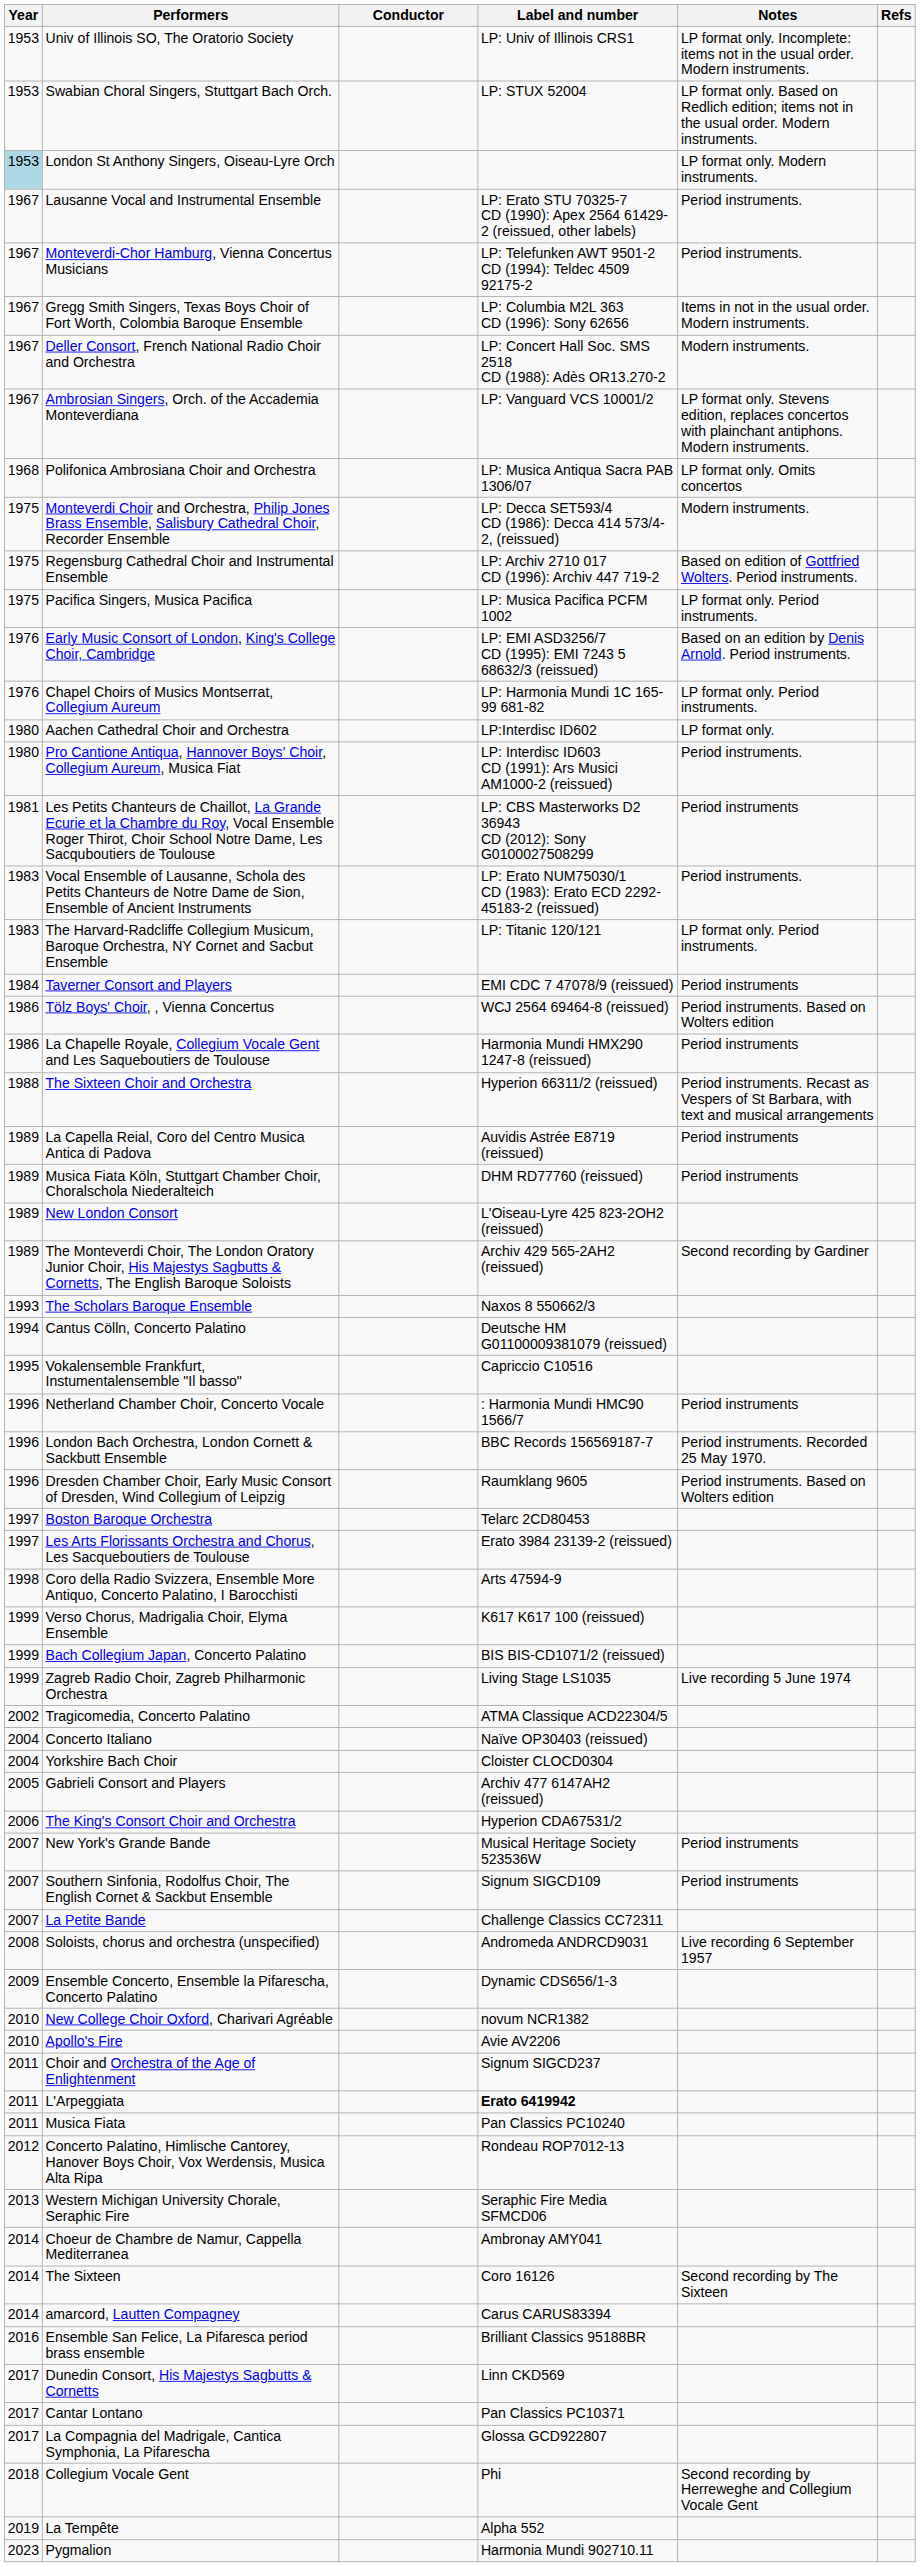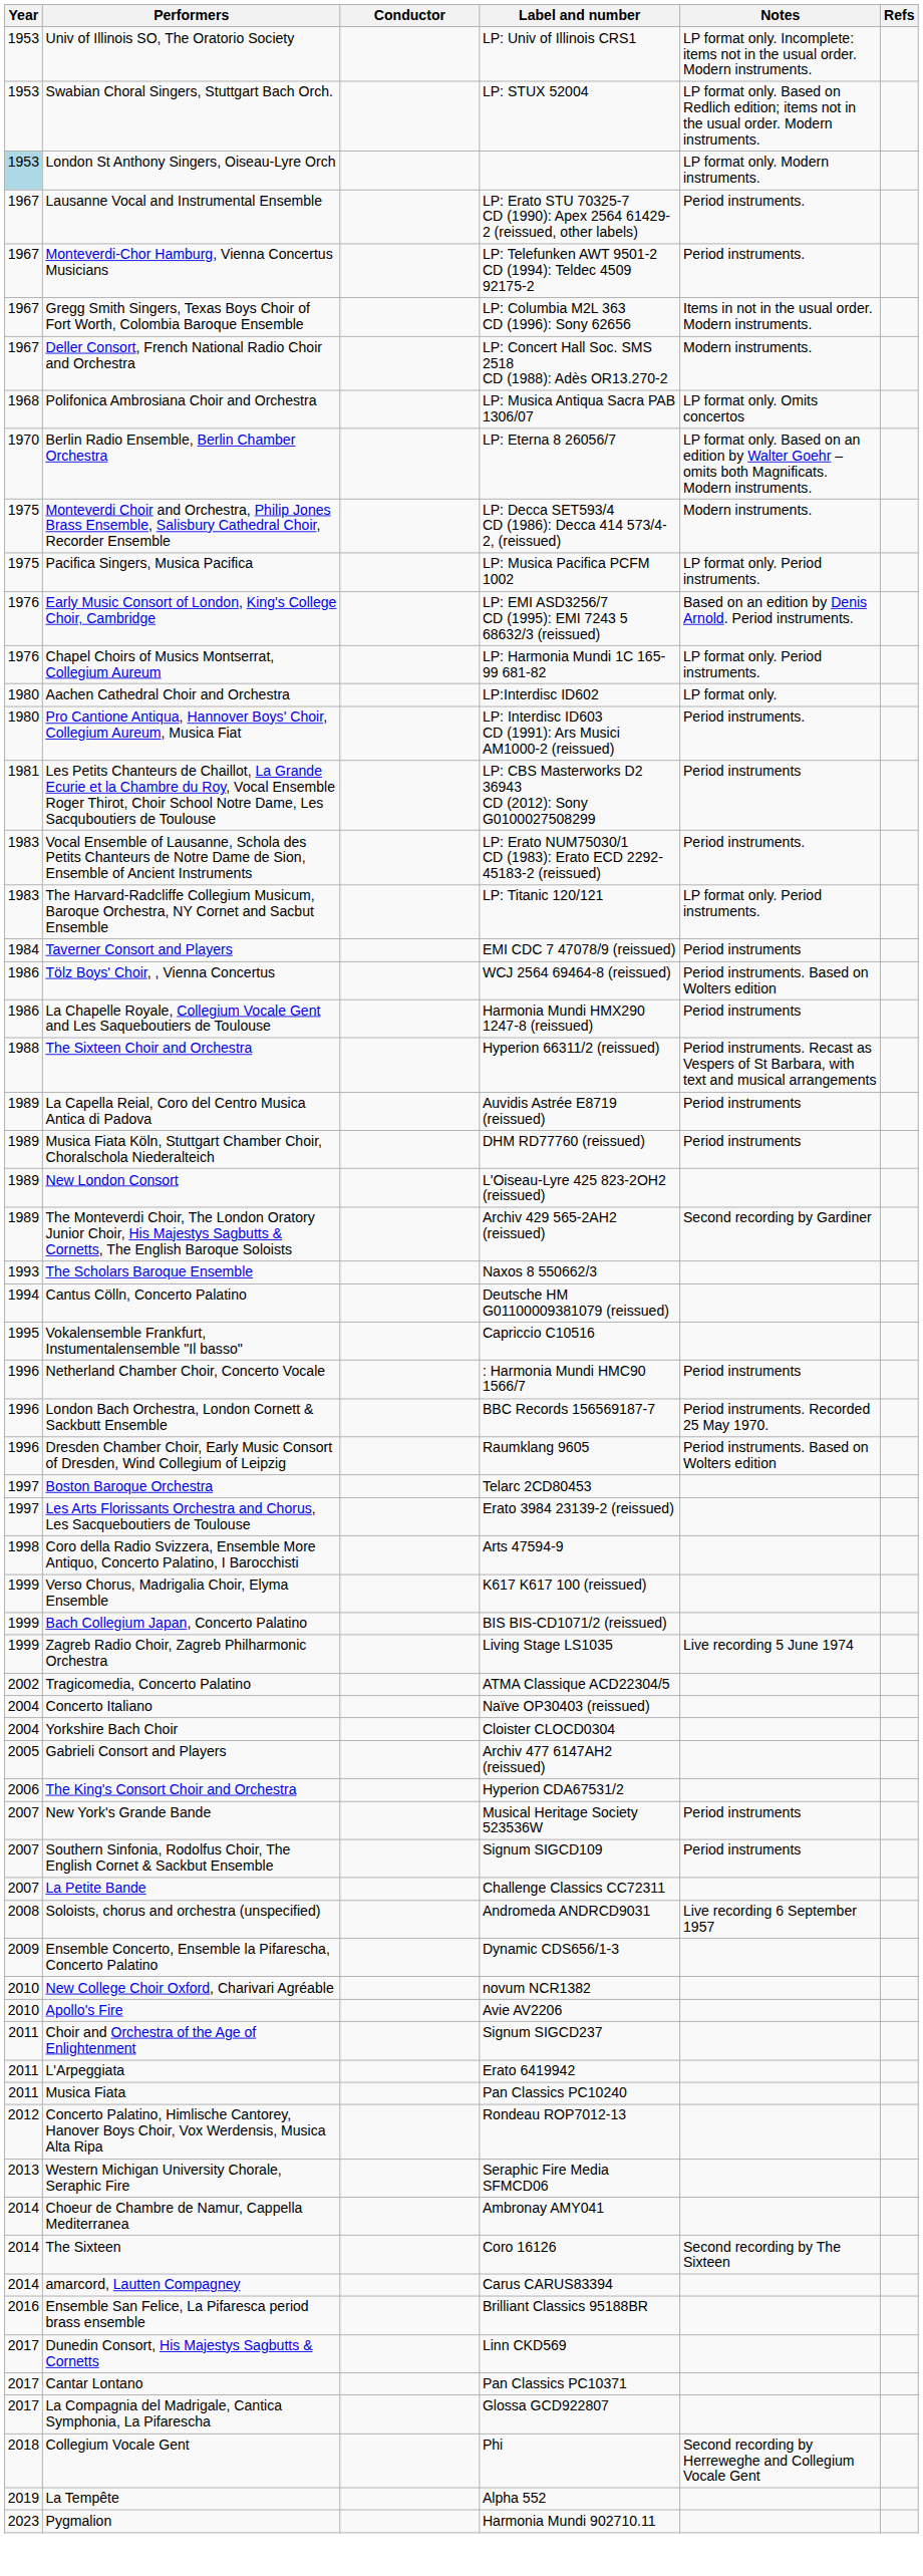 <table Class = "wikitable sortable">
 <tr>
 <th width="30">Year</th>
 <th width="330">Performers</th>
 <th width="150">Conductor</th>
 <th class="unsortable" width="220">Label and number</th>
 <th class="unsortable" width="220">Notes</th>
 <th class="unsortable" width="20">Refs</th>
 </tr>
 <tr valign="top">
 <td align="center">1953</td>
 <td>Univ of Illinois SO, The Oratorio Society</td>
 <td></td>
 <td>LP: Univ of Illinois CRS1</td>
 <td>LP format only. Incomplete: items not in the usual order. Modern instruments.</td>
 <td></td>
 </tr>
 <tr valign="top">
 <td align="center">1953</td>
 <td>Swabian Choral Singers, Stuttgart Bach Orch.</td>
 <td></td>
 <td>LP: STUX 52004</td>
 <td>LP format only. Based on Redlich edition; items not in the usual order. Modern instruments.</td>
 <td></td>
 </tr>
 <tr valign="top">
 <td align="center" style="background: lightblue;">1953</td>
 <td>London St Anthony Singers, Oiseau-Lyre Orch</td>
 <td></td>
 <td></td>
 <td>LP format only. Modern instruments.</td>
 <td></td>
 </tr>
 <tr valign="top">
 <td align="center">1967</td>
 <td>Lausanne Vocal and Instrumental Ensemble</td>
 <td></td>
 <td>LP: Erato STU 70325-7<br>CD (1990): Apex 2564 61429-2 (reissued, other labels)</td>
 <td>Period instruments.</td>
 <td></td>
 </tr>
 <tr valign="top">
 <td align="center">1967</td>
 <td><a href='#'>Monteverdi-Chor Hamburg</a>, Vienna Concertus Musicians</td>
 <td></td>
 <td>LP: Telefunken AWT 9501-2<br>CD (1994): Teldec 4509 92175-2</td>
 <td>Period instruments.</td>
 <td></td>
 </tr>
 <tr valign="top">
 <td align="center">1967</td>
 <td>Gregg Smith Singers, Texas Boys Choir of Fort Worth, Colombia Baroque Ensemble</td>
 <td></td>
 <td>LP: Columbia M2L 363<br>CD (1996): Sony 62656</td>
 <td>Items in not in the usual order. Modern instruments.</td>
 <td></td>
 </tr>
 <tr valign="top">
 <td align="center">1967</td>
 <td><a href='#'>Deller Consort</a>, French National Radio Choir and Orchestra</td>
 <td></td>
 <td>LP: Concert Hall Soc. SMS 2518 <br>CD (1988):  Adès OR13.270-2</td>
 <td>Modern instruments.</td>
 <td></td>
 </tr>
 <tr valign="top">
-<td align="center">1967</td>
-<td><a href='#'>Ambrosian Singers</a>, Orch. of the Accademia Monteverdiana</td>
-<td></td>
-<td>LP: Vanguard VCS 10001/2</td>
-<td>LP format only. Stevens edition, replaces concertos with plainchant antiphons. Modern instruments.</td>
-<td></td>
-</tr>
-<tr valign="top">
 <td align="center">1968</td>
 <td>Polifonica Ambrosiana Choir and Orchestra</td>
 <td></td>
 <td>LP: Musica Antiqua Sacra PAB 1306/07</td>
 <td>LP format only. Omits  concertos</td>
 <td></td>
 </tr>
 <tr valign="top">
+<td align="center">1970</td>
+<td>Berlin Radio Ensemble, <a href='#'>Berlin Chamber Orchestra</a></td>
+<td></td>
+<td>LP: Eterna 8 26056/7</td>
+<td>LP format only. Based on an edition by <a href='#'>Walter Goehr</a> – omits both Magnificats. Modern instruments.</td>
+<td></td>
+</tr>
+<tr valign="top">
 <td align="center">1975</td>
 <td><a href='#'>Monteverdi Choir</a> and Orchestra, <a href='#'>Philip Jones Brass Ensemble</a>, <a href='#'>Salisbury Cathedral Choir</a>,  Recorder Ensemble</td>
 <td></td>
 <td>LP: Decca SET593/4<br>CD (1986): Decca 414 573/4-2, (reissued)</td>
 <td>Modern instruments.</td>
-<td></td>
-</tr>
-<tr valign="top">
-<td align="center">1975</td>
-<td>Regensburg Cathedral Choir and Instrumental Ensemble</td>
-<td></td>
-<td>LP: Archiv 2710 017<br>CD (1996): Archiv 447 719-2</td>
-<td>Based on edition of <a href='#'>Gottfried Wolters</a>.  Period instruments.</td>
 <td></td>
 </tr>
 <tr valign="top">
 <td align="center">1975</td>
 <td>Pacifica Singers, Musica Pacifica</td>
 <td></td>
 <td>LP: Musica Pacifica PCFM 1002</td>
 <td>LP format only.  Period instruments.</td>
 <td></td>
 </tr>
 <tr valign="top">
 <td align="center">1976</td>
 <td><a href='#'>Early Music Consort of London</a>, <a href='#'>King's College Choir, Cambridge</a></td>
 <td></td>
 <td>LP: EMI ASD3256/7<br>CD (1995): EMI 7243 5 68632/3 (reissued)</td>
 <td>Based on an edition by <a href='#'>Denis Arnold</a>.   Period instruments.</td>
 <td></td>
 </tr>
 <tr valign="top">
 <td align="center">1976</td>
 <td>Chapel Choirs of Musics Montserrat, <a href='#'>Collegium Aureum</a></td>
 <td></td>
 <td>LP: Harmonia Mundi 1C 165-99 681-82</td>
 <td>LP format only. Period instruments.</td>
 <td></td>
 </tr>
 <tr valign="top">
 <td align="center">1980</td>
 <td>Aachen Cathedral Choir and Orchestra</td>
 <td></td>
 <td>LP:Interdisc ID602</td>
 <td>LP format only.</td>
 <td></td>
 </tr>
 <tr valign="top">
 <td align="center">1980</td>
 <td><a href='#'>Pro Cantione Antiqua</a>, <a href='#'>Hannover Boys' Choir</a>, <a href='#'>Collegium Aureum</a>, Musica Fiat</td>
 <td></td>
 <td>LP: Interdisc ID603<br>CD (1991): Ars Musici AM1000-2 (reissued)</td>
 <td>Period instruments.</td>
 <td></td>
 </tr>
 <tr valign="top">
 <td align="center">1981</td>
 <td>Les Petits Chanteurs de Chaillot, <a href='#'>La Grande Ecurie et la Chambre du Roy</a>, Vocal Ensemble Roger Thirot, Choir School Notre Dame, Les Sacquboutiers de Toulouse</td>
 <td></td>
 <td>LP: CBS Masterworks D2 36943<br>CD (2012): Sony G0100027508299</td>
 <td>Period instruments</td>
 <td></td>
 </tr>
 <tr valign="top">
 <td align="center">1983</td>
 <td>Vocal Ensemble of Lausanne, Schola des Petits Chanteurs de Notre Dame de Sion, Ensemble of Ancient Instruments</td>
 <td></td>
 <td>LP: Erato NUM75030/1<br>CD (1983): Erato ECD 2292-45183-2 (reissued)</td>
 <td>Period instruments.</td>
 <td></td>
 </tr>
 <tr valign="top">
 <td align="center">1983</td>
 <td>The Harvard-Radcliffe Collegium Musicum, Baroque Orchestra, NY Cornet and Sacbut Ensemble</td>
 <td></td>
 <td>LP: Titanic 120/121</td>
 <td>LP format only. Period instruments.</td>
 <td></td>
 </tr>
 <tr valign="top">
 <td align="center">1984</td>
 <td><a href='#'>Taverner Consort and Players</a></td>
 <td></td>
 <td>EMI CDC 7 47078/9  (reissued)</td>
 <td>Period instruments</td>
 <td></td>
 </tr>
 <tr valign="top">
 <td align="center">1986</td>
 <td><a href='#'>Tölz Boys' Choir</a>, , Vienna Concertus</td>
 <td></td>
 <td>WCJ 2564 69464-8 (reissued)</td>
 <td>Period instruments. Based on Wolters edition</td>
 <td></td>
 </tr>
 <tr valign="top">
 <td align="center">1986</td>
 <td>La Chapelle Royale, <a href='#'>Collegium Vocale Gent</a> and Les Saqueboutiers de Toulouse</td>
 <td></td>
 <td>Harmonia Mundi HMX290 1247-8 (reissued)</td>
 <td>Period instruments</td>
 <td></td>
 </tr>
 <tr valign="top">
 <td align="center">1988</td>
 <td><a href='#'>The Sixteen Choir and Orchestra</a></td>
 <td></td>
 <td>Hyperion 66311/2 (reissued)</td>
 <td>Period instruments. Recast as Vespers of St Barbara, with text and musical arrangements</td>
 <td></td>
 </tr>
 <tr valign="top">
 <td align="center">1989</td>
 <td>La Capella Reial, Coro del Centro Musica Antica di Padova</td>
 <td></td>
 <td>Auvidis Astrée E8719 (reissued)</td>
 <td>Period instruments</td>
 <td></td>
 </tr>
 <tr valign="top">
 <td align="center">1989</td>
 <td>Musica Fiata Köln,  Stuttgart Chamber Choir, Choralschola Niederalteich</td>
 <td></td>
 <td>DHM RD77760 (reissued)</td>
 <td>Period instruments</td>
 <td></td>
 </tr>
 <tr valign="top">
 <td align="center">1989</td>
 <td><a href='#'>New London Consort</a></td>
 <td></td>
 <td>L'Oiseau-Lyre 425 823-2OH2 (reissued)</td>
 <td></td>
 <td></td>
 </tr>
 <tr valign="top">
 <td align="center">1989</td>
 <td>The Monteverdi Choir, The London Oratory Junior Choir, <a href='#'>His Majestys Sagbutts & Cornetts</a>, The English Baroque Soloists</td>
 <td></td>
 <td>Archiv 429 565-2AH2 (reissued)</td>
 <td>Second recording by Gardiner</td>
 <td></td>
 </tr>
 <tr valign="top">
 <td align="center">1993</td>
 <td><a href='#'>The Scholars Baroque Ensemble</a></td>
 <td></td>
 <td>Naxos 8 550662/3</td>
 <td></td>
 <td></td>
 </tr>
 <tr valign="top">
 <td align="center">1994</td>
 <td>Cantus Cölln, Concerto Palatino</td>
 <td></td>
 <td>Deutsche HM G01100009381079 (reissued)</td>
 <td></td>
 <td></td>
 </tr>
 <tr valign="top">
 <td align="center">1995</td>
 <td>Vokalensemble Frankfurt, Instumentalensemble "Il basso"</td>
 <td></td>
 <td>Capriccio C10516</td>
 <td></td>
 <td></td>
 </tr>
 <tr valign="top">
 <td align="center">1996</td>
 <td>Netherland Chamber Choir, Concerto Vocale</td>
 <td></td>
 <td>: Harmonia Mundi HMC90 1566/7</td>
 <td>Period instruments</td>
 <td></td>
 </tr>
 <tr valign="top">
 <td align="center">1996</td>
 <td>London Bach Orchestra, London Cornett & Sackbutt Ensemble</td>
 <td></td>
 <td>BBC Records 156569187-7</td>
 <td>Period instruments. Recorded 25 May 1970.</td>
 <td></td>
 </tr>
 <tr valign="top">
 <td align="center">1996</td>
 <td>Dresden Chamber Choir, Early Music Consort of Dresden, Wind Collegium of Leipzig</td>
 <td></td>
 <td>Raumklang 9605</td>
 <td>Period instruments. Based on Wolters edition</td>
 <td></td>
 </tr>
 <tr valign="top">
 <td align="center">1997</td>
 <td><a href='#'>Boston Baroque Orchestra</a></td>
 <td></td>
 <td>Telarc 2CD80453</td>
 <td></td>
 <td></td>
 </tr>
 <tr valign="top">
 <td align="center">1997</td>
 <td><a href='#'>Les Arts Florissants Orchestra and Chorus</a>, Les Sacqueboutiers de Toulouse</td>
 <td></td>
 <td>Erato 3984 23139-2 (reissued)</td>
 <td></td>
 <td></td>
 </tr>
 <tr valign="top">
 <td align="center">1998</td>
 <td>Coro della Radio Svizzera, Ensemble More Antiquo, Concerto Palatino, I Barocchisti</td>
 <td></td>
 <td>Arts 47594-9</td>
 <td></td>
 <td></td>
 </tr>
 <tr valign="top">
 <td align="center">1999</td>
 <td>Verso Chorus, Madrigalia Choir, Elyma Ensemble</td>
 <td></td>
 <td>K617 K617 100 (reissued)</td>
 <td></td>
 <td></td>
 </tr>
 <tr valign="top">
 <td align="center">1999</td>
 <td><a href='#'>Bach Collegium Japan</a>, Concerto Palatino</td>
 <td></td>
 <td>BIS BIS-CD1071/2 (reissued)</td>
 <td></td>
 <td></td>
 </tr>
 <tr valign="top">
 <td align="center">1999</td>
 <td>Zagreb Radio Choir, Zagreb Philharmonic Orchestra</td>
 <td></td>
 <td>Living Stage LS1035</td>
 <td>Live recording 5 June 1974</td>
 <td></td>
 </tr>
 <tr valign="top">
 <td align="center">2002</td>
 <td>Tragicomedia, Concerto Palatino</td>
 <td></td>
 <td>ATMA Classique ACD22304/5</td>
 <td></td>
 <td></td>
 </tr>
 <tr valign="top">
 <td align="center">2004</td>
 <td>Concerto Italiano</td>
 <td></td>
 <td>Naïve OP30403 (reissued)</td>
 <td></td>
 <td></td>
 </tr>
 <tr valign="top">
 <td align="center">2004</td>
 <td>Yorkshire Bach Choir</td>
 <td></td>
 <td>Cloister CLOCD0304</td>
 <td></td>
 <td></td>
 </tr>
 <tr valign="top">
 <td align="center">2005</td>
 <td>Gabrieli Consort and Players</td>
 <td></td>
 <td>Archiv 477 6147AH2 (reissued)</td>
 <td></td>
 <td></td>
 </tr>
 <tr valign="top">
 <td align="center">2006</td>
 <td><a href='#'>The King's Consort Choir and Orchestra</a></td>
 <td></td>
 <td>Hyperion CDA67531/2</td>
 <td></td>
 <td></td>
 </tr>
 <tr valign="top">
 <td align="center">2007</td>
 <td>New York's Grande Bande</td>
 <td></td>
 <td>Musical Heritage Society 523536W</td>
 <td>Period instruments</td>
 <td></td>
 </tr>
 <tr valign="top">
 <td align="center">2007</td>
 <td>Southern Sinfonia, Rodolfus Choir, The English Cornet & Sackbut Ensemble</td>
 <td></td>
 <td>Signum SIGCD109</td>
 <td>Period instruments</td>
 <td></td>
 </tr>
 <tr valign="top">
 <td align="center">2007</td>
 <td><a href='#'>La Petite Bande</a></td>
 <td></td>
 <td>Challenge Classics CC72311</td>
 <td></td>
 <td></td>
 </tr>
 <tr valign="top">
 <td align="center">2008</td>
 <td>Soloists, chorus and orchestra (unspecified)</td>
 <td></td>
 <td>Andromeda ANDRCD9031</td>
 <td>Live recording 6 September 1957</td>
 <td></td>
 </tr>
 <tr valign="top">
 <td align="center">2009</td>
 <td>Ensemble Concerto, Ensemble la Pifarescha, Concerto Palatino</td>
 <td></td>
 <td>Dynamic CDS656/1-3</td>
 <td></td>
 <td></td>
 </tr>
 <tr valign="top">
 <td align="center">2010</td>
 <td><a href='#'>New College Choir Oxford</a>, Charivari Agréable</td>
 <td></td>
 <td>novum NCR1382</td>
 <td></td>
 <td></td>
 </tr>
 <tr valign="top">
 <td align="center">2010</td>
 <td><a href='#'>Apollo's Fire</a></td>
 <td></td>
 <td>Avie AV2206</td>
 <td></td>
 <td></td>
 </tr>
 <tr valign="top">
 <td align="center">2011</td>
 <td>Choir and <a href='#'>Orchestra of the Age of Enlightenment</a></td>
 <td></td>
 <td>Signum SIGCD237</td>
 <td></td>
 <td></td>
 </tr>
 <tr valign="top">
 <td align="center">2011</td>
 <td>L'Arpeggiata</td>
 <td></td>
-<td><strong>Erato 6419942</strong></td>
+<td>Erato 6419942</td>
 <td></td>
 <td></td>
 </tr>
 <tr valign="top">
 <td align="center">2011</td>
 <td>Musica Fiata</td>
 <td></td>
 <td>Pan Classics PC10240</td>
 <td></td>
 <td></td>
 </tr>
 <tr valign="top">
 <td align="center">2012</td>
 <td>Concerto Palatino, Himlische Cantorey, Hanover Boys Choir, Vox Werdensis, Musica Alta Ripa</td>
 <td></td>
 <td>Rondeau ROP7012-13</td>
 <td></td>
 <td></td>
 </tr>
 <tr valign="top">
 <td align="center">2013</td>
 <td>Western Michigan University Chorale, Seraphic Fire</td>
 <td></td>
 <td>Seraphic Fire Media SFMCD06</td>
 <td> </td>
 <td></td>
 </tr>
 <tr valign="top">
 <td align="center">2014</td>
 <td>Choeur de Chambre de Namur, Cappella Mediterranea</td>
 <td></td>
 <td>Ambronay AMY041</td>
 <td></td>
 <td></td>
 </tr>
 <tr valign="top">
 <td align="center">2014</td>
 <td>The Sixteen</td>
 <td></td>
 <td>Coro 16126</td>
 <td>Second recording by The Sixteen</td>
 <td></td>
 </tr>
 <tr valign="top">
 <td align="center">2014</td>
 <td>amarcord, <a href='#'>Lautten Compagney</a></td>
 <td></td>
 <td>Carus CARUS83394</td>
 <td></td>
 <td></td>
 </tr>
 <tr valign="top">
 <td align="center">2016</td>
 <td>Ensemble San Felice, La Pifaresca period brass ensemble</td>
 <td></td>
 <td>Brilliant Classics 95188BR</td>
 <td></td>
 <td></td>
 </tr>
 <tr valign="top">
 <td align="center">2017</td>
 <td>Dunedin Consort, <a href='#'>His Majestys Sagbutts & Cornetts</a></td>
 <td></td>
 <td>Linn CKD569</td>
 <td></td>
 <td></td>
 </tr>
 <tr valign="top">
 <td align="center">2017</td>
 <td>Cantar Lontano</td>
 <td></td>
 <td>Pan Classics PC10371</td>
 <td></td>
 <td></td>
 </tr>
 <tr valign="top">
 <td align="center">2017</td>
 <td>La Compagnia del Madrigale, Cantica Symphonia, La Pifarescha</td>
 <td></td>
 <td>Glossa GCD922807</td>
 <td></td>
 <td></td>
 </tr>
 <tr valign="top">
 <td align="center">2018</td>
 <td>Collegium Vocale Gent</td>
 <td></td>
 <td>Phi</td>
 <td>Second recording by Herreweghe and Collegium Vocale Gent</td>
 <td><br></td>
 </tr>
 <tr>
 <td align="center">2019</td>
 <td>La Tempête</td>
 <td></td>
 <td>Alpha 552</td>
 <td></td>
 <td></td>
 </tr>
 <tr>
 <td align="center">2023</td>
 <td>Pygmalion</td>
 <td></td>
 <td>Harmonia Mundi 902710.11</td>
 <td></td>
 <td></td>
 </tr>
 </table>
